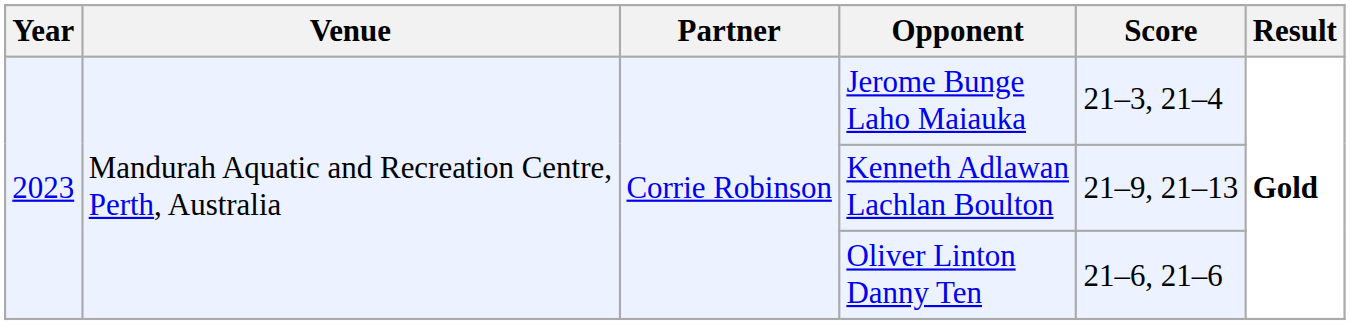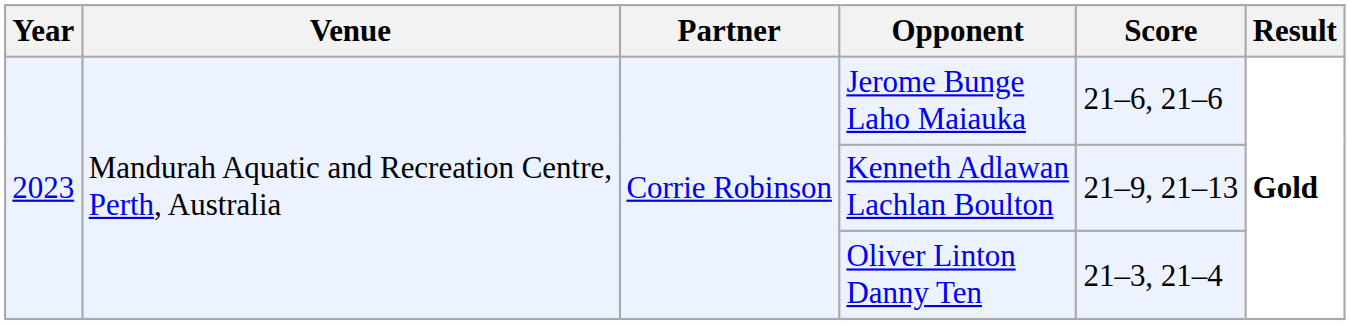 <table class="sortable wikitable" style="font-size: 90%;">
 <tr>
 <th>Year</th>
 <th>Venue</th>
 <th>Partner</th>
 <th>Opponent</th>
 <th>Score</th>
 <th>Result</th>
 </tr>
 <tr style="background:#ECF2FF">
 <td rowspan="3" align="center"><a href='#'>2023</a></td>
 <td rowspan="3" align="left">Mandurah Aquatic and Recreation Centre,<br><a href='#'>Perth</a>, Australia</td>
 <td rowspan="3" align="left"> <a href='#'>Corrie Robinson</a></td>
 <td align="left"> <a href='#'>Jerome Bunge</a><br> <a href='#'>Laho Maiauka</a></td>
-<td align="left">21–3, 21–4</td>
+<td align="left">21–6, 21–6</td>
 <td rowspan="3" style="text-align:left; background:white"> <strong>Gold</strong></td>
 </tr>
 <tr style="background:#ECF2FF">
 <td align="left"> <a href='#'>Kenneth Adlawan</a><br>  <a href='#'>Lachlan Boulton</a></td>
 <td align="left">21–9, 21–13</td>
 </tr>
 <tr style="background:#ECF2FF">
 <td align="left"> <a href='#'>Oliver Linton</a><br> <a href='#'>Danny Ten</a></td>
-<td align="left">21–6, 21–6</td>
+<td align="left">21–3, 21–4</td>
 </tr>
 </table>
